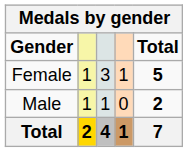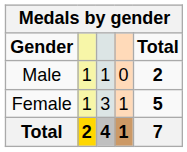 <table class="wikitable" style="font-size:85%; float:right">
 <tr style="background:#efefef;">
 <th colspan=5>Medals by gender</th>
 </tr>
 <tr align=center>
 <td><strong>Gender</strong></td>
 <td bgcolor=#F7F6A8></td>
 <td bgcolor=#DCE5E5></td>
 <td bgcolor=#FFDAB9></td>
 <td><strong>Total</strong></td>
 </tr>
 <tr align=center>
+<td>Male</td>
+<td style="background:#F7F6A8;">1</td>
+<td style="background:#DCE5E5;">1</td>
+<td style="background:#FFDAB9;">0</td>
+<td><strong>2</strong></td>
+</tr>
+<tr align=center>
 <td>Female</td>
 <td style="background:#F7F6A8;">1</td>
 <td style="background:#DCE5E5;">3</td>
 <td style="background:#FFDAB9;">1</td>
 <td><strong>5</strong></td>
-</tr>
-<tr align=center>
-<td>Male</td>
-<td style="background:#F7F6A8;">1</td>
-<td style="background:#DCE5E5;">1</td>
-<td style="background:#FFDAB9;">0</td>
-<td><strong>2</strong></td>
 </tr>
 <tr align=center>
 <th>Total</th>
 <th style="background:gold;">2</th>
 <th style="background:silver;">4</th>
 <th style="background:#c96;">1</th>
 <th>7</th>
 </tr>
 </table>
